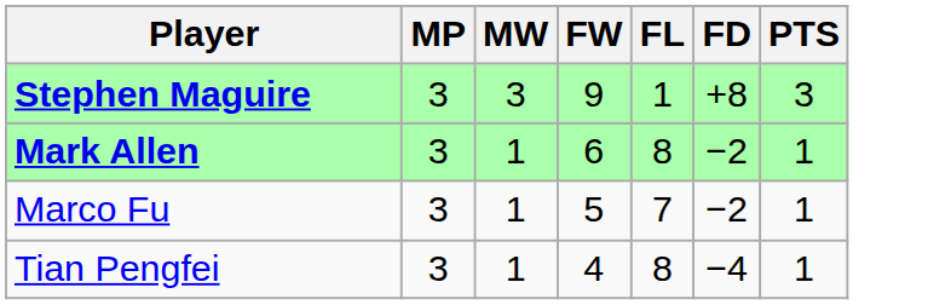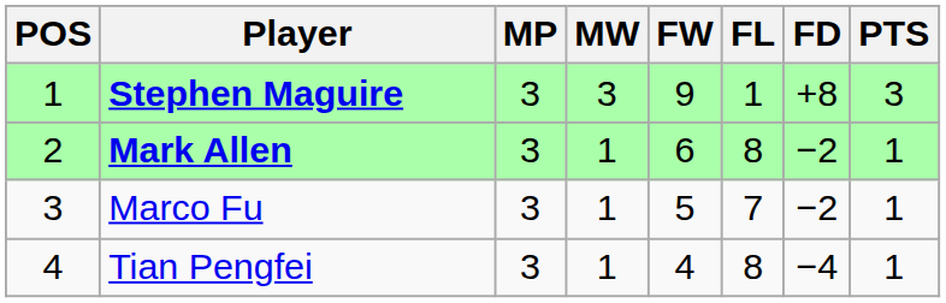 <table class="wikitable" style="text-align: center;">
 <tr>
+<th width=20>POS</th>
 <th width=165>Player</th>
 <th width=20>MP</th>
 <th width=20>MW</th>
 <th width=20>FW</th>
 <th width=20>FL</th>
 <th width=20>FD</th>
 <th width=20>PTS</th>
 </tr>
 <tr style="background:#aaffaa;">
+<td>1</td>
 <td style="text-align:left;"> <strong><a href='#'>Stephen Maguire</a></strong></td>
 <td>3</td>
 <td>3</td>
 <td>9</td>
 <td>1</td>
 <td>+8</td>
 <td>3</td>
 </tr>
 <tr style="background:#aaffaa;">
+<td>2</td>
 <td style="text-align:left;"> <strong><a href='#'>Mark Allen</a></strong></td>
 <td>3</td>
 <td>1</td>
 <td>6</td>
 <td>8</td>
 <td>−2</td>
 <td>1</td>
 </tr>
 <tr>
+<td>3</td>
 <td style="text-align:left;"> <a href='#'>Marco Fu</a></td>
 <td>3</td>
 <td>1</td>
 <td>5</td>
 <td>7</td>
 <td>−2</td>
 <td>1</td>
 </tr>
 <tr>
+<td>4</td>
 <td style="text-align:left;"> <a href='#'>Tian Pengfei</a></td>
 <td>3</td>
 <td>1</td>
 <td>4</td>
 <td>8</td>
 <td>−4</td>
 <td>1</td>
 </tr>
 </table>
